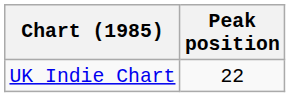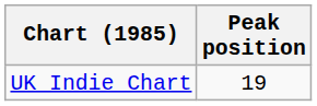 <table class="wikitable sortable">
 <tr>
 <th>Chart (1985)</th>
 <th>Peak<br>position</th>
 </tr>
 <tr>
 <td><a href='#'>UK Indie Chart</a></td>
-<td style="text-align:center;">22</td>
+<td style="text-align:center;">19</td>
 </tr>
 </table>
